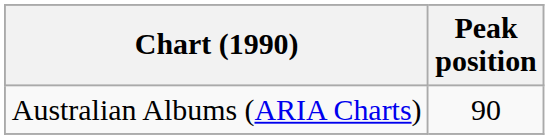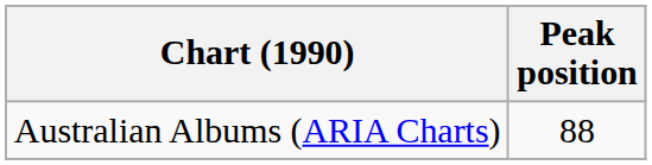 <table class="wikitable sortable">
 <tr>
 <th>Chart (1990)</th>
 <th>Peak<br>position</th>
 </tr>
 <tr>
 <td>Australian Albums (<a href='#'>ARIA Charts</a>)</td>
-<td align="center">90</td>
+<td align="center">88</td>
 </tr>
 </table>
